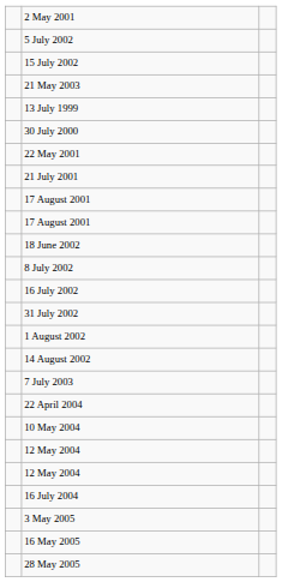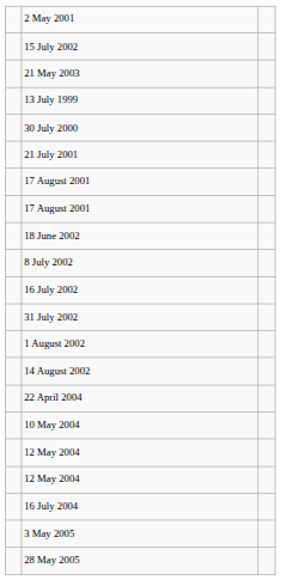 <table class="wikitable" style="font-size: 80%; float: left; width: 26em; margin-right: 1em; height: 700px">
 <tr>
 <td></td>
 <td>2 May 2001</td>
-<td></td>
-</tr>
-<tr>
-<td></td>
-<td>5 July 2002</td>
 <td></td>
 </tr>
 <tr>
 <td></td>
 <td>15 July 2002</td>
 <td></td>
 </tr>
 <tr>
 <td></td>
 <td>21 May 2003</td>
 <td></td>
 </tr>
 <tr>
 <td></td>
 <td>13 July 1999</td>
 <td></td>
 </tr>
 <tr>
 <td></td>
 <td>30 July 2000</td>
-<td></td>
-</tr>
-<tr>
-<td></td>
-<td>22 May 2001</td>
 <td></td>
 </tr>
 <tr>
 <td></td>
 <td>21 July 2001</td>
 <td></td>
 </tr>
 <tr>
 <td></td>
 <td>17 August 2001</td>
 <td></td>
 </tr>
 <tr>
 <td></td>
 <td>17 August 2001</td>
 <td></td>
 </tr>
 <tr>
 <td></td>
 <td>18 June 2002</td>
 <td></td>
 </tr>
 <tr>
 <td></td>
 <td>8 July 2002</td>
 <td></td>
 </tr>
 <tr>
 <td></td>
 <td>16 July 2002</td>
 <td></td>
 </tr>
 <tr>
 <td></td>
 <td>31 July 2002</td>
 <td></td>
 </tr>
 <tr>
 <td></td>
 <td>1 August 2002</td>
 <td></td>
 </tr>
 <tr>
 <td></td>
 <td>14 August 2002</td>
 <td></td>
 </tr>
 <tr>
 <td></td>
-<td>7 July 2003</td>
-<td></td>
-</tr>
-<tr>
-<td></td>
 <td>22 April 2004</td>
 <td></td>
 </tr>
 <tr>
 <td></td>
 <td>10 May 2004</td>
 <td></td>
 </tr>
 <tr>
 <td></td>
 <td>12 May 2004</td>
 <td></td>
 </tr>
 <tr>
 <td></td>
 <td>12 May 2004</td>
 <td></td>
 </tr>
 <tr>
 <td></td>
 <td>16 July 2004</td>
 <td></td>
 </tr>
 <tr>
 <td></td>
 <td>3 May 2005</td>
 <td></td>
 </tr>
 <tr>
 <td></td>
-<td>16 May 2005</td>
-<td></td>
-</tr>
-<tr>
-<td></td>
 <td>28 May 2005</td>
 <td></td>
 </tr>
 </table>
